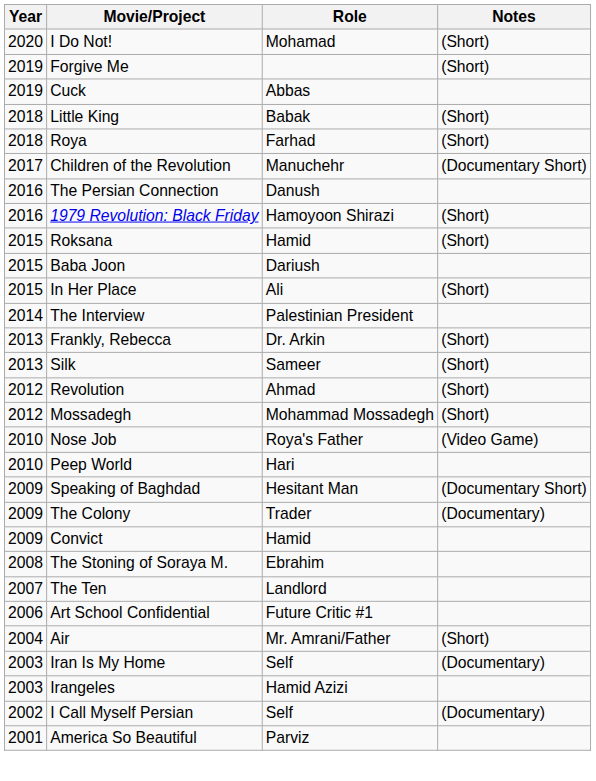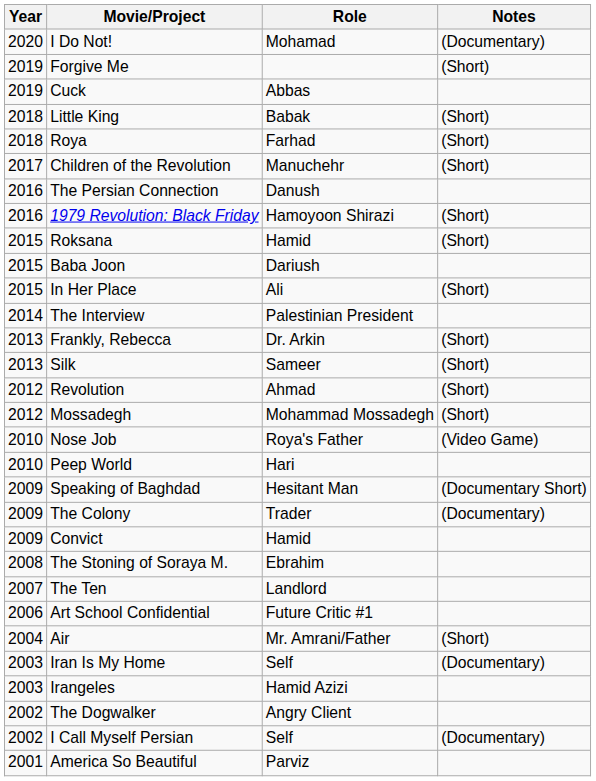 <table class="wikitable">
 <tr>
 <th>Year</th>
 <th>Movie/Project</th>
 <th>Role</th>
 <th>Notes</th>
 </tr>
 <tr>
 <td>2020</td>
 <td>I Do Not!</td>
 <td>Mohamad</td>
-<td>(Short)</td>
+<td>(Documentary)</td>
 </tr>
 <tr>
 <td>2019</td>
 <td>Forgive Me</td>
 <td></td>
 <td>(Short)</td>
 </tr>
 <tr>
 <td>2019</td>
 <td>Cuck</td>
 <td>Abbas</td>
 <td></td>
 </tr>
 <tr>
 <td>2018</td>
 <td>Little King</td>
 <td>Babak</td>
 <td>(Short)</td>
 </tr>
 <tr>
 <td>2018</td>
 <td>Roya</td>
 <td>Farhad</td>
 <td>(Short)</td>
 </tr>
 <tr>
 <td>2017</td>
 <td>Children of the Revolution</td>
 <td>Manuchehr</td>
-<td>(Documentary Short)</td>
+<td>(Short)</td>
 </tr>
 <tr>
 <td>2016</td>
 <td>The Persian Connection</td>
 <td>Danush</td>
 <td></td>
 </tr>
 <tr>
 <td>2016</td>
 <td><em><a href='#'>1979 Revolution: Black Friday</a></em></td>
 <td>Hamoyoon Shirazi</td>
 <td>(Short)</td>
 </tr>
 <tr>
 <td>2015</td>
 <td>Roksana</td>
 <td>Hamid</td>
 <td>(Short)</td>
 </tr>
 <tr>
 <td>2015</td>
 <td>Baba Joon</td>
 <td>Dariush</td>
 <td></td>
 </tr>
 <tr>
 <td>2015</td>
 <td>In Her Place</td>
 <td>Ali</td>
 <td>(Short)</td>
 </tr>
 <tr>
 <td>2014</td>
 <td>The Interview</td>
 <td>Palestinian President</td>
 <td></td>
 </tr>
 <tr>
 <td>2013</td>
 <td>Frankly, Rebecca</td>
 <td>Dr. Arkin</td>
 <td>(Short)</td>
 </tr>
 <tr>
 <td>2013</td>
 <td>Silk</td>
 <td>Sameer</td>
 <td>(Short)</td>
 </tr>
 <tr>
 <td>2012</td>
 <td>Revolution</td>
 <td>Ahmad</td>
 <td>(Short)</td>
 </tr>
 <tr>
 <td>2012</td>
 <td>Mossadegh</td>
 <td>Mohammad Mossadegh</td>
 <td>(Short)</td>
 </tr>
 <tr>
 <td>2010</td>
 <td>Nose Job</td>
 <td>Roya's Father</td>
 <td>(Video Game)</td>
 </tr>
 <tr>
 <td>2010</td>
 <td>Peep World</td>
 <td>Hari</td>
 <td></td>
 </tr>
 <tr>
 <td>2009</td>
 <td>Speaking of Baghdad</td>
 <td>Hesitant Man</td>
 <td>(Documentary Short)</td>
 </tr>
 <tr>
 <td>2009</td>
 <td>The Colony</td>
 <td>Trader</td>
 <td>(Documentary)</td>
 </tr>
 <tr>
 <td>2009</td>
 <td>Convict</td>
 <td>Hamid</td>
 <td></td>
 </tr>
 <tr>
 <td>2008</td>
 <td>The Stoning of Soraya M.</td>
 <td>Ebrahim</td>
 <td></td>
 </tr>
 <tr>
 <td>2007</td>
 <td>The Ten</td>
 <td>Landlord</td>
 <td></td>
 </tr>
 <tr>
 <td>2006</td>
 <td>Art School Confidential</td>
 <td>Future Critic #1</td>
 <td></td>
 </tr>
 <tr>
 <td>2004</td>
 <td>Air</td>
 <td>Mr. Amrani/Father</td>
 <td>(Short)</td>
 </tr>
 <tr>
 <td>2003</td>
 <td>Iran Is My Home</td>
 <td>Self</td>
 <td>(Documentary)</td>
 </tr>
 <tr>
 <td>2003</td>
 <td>Irangeles</td>
 <td>Hamid Azizi</td>
 <td></td>
 </tr>
 <tr>
 <td>2002</td>
+<td>The Dogwalker</td>
+<td>Angry Client</td>
+<td></td>
+</tr>
+<tr>
+<td>2002</td>
 <td>I Call Myself Persian</td>
 <td>Self</td>
 <td>(Documentary)</td>
 </tr>
 <tr>
 <td>2001</td>
 <td>America So Beautiful</td>
 <td>Parviz</td>
 <td></td>
 </tr>
 </table>
